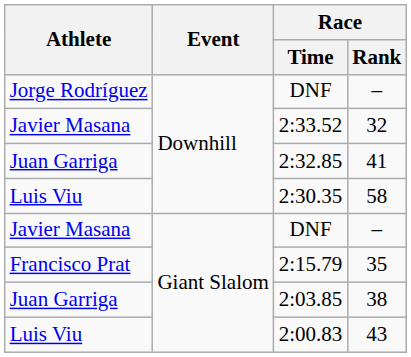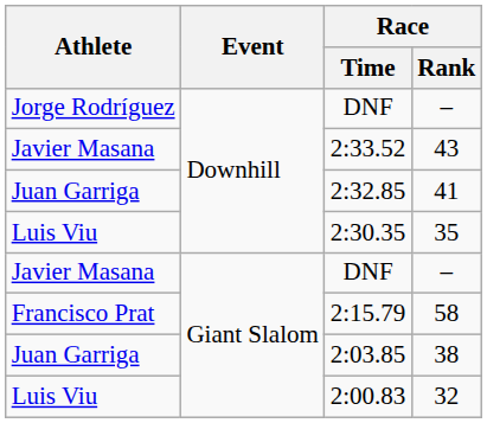 <table class="wikitable" style="font-size:90%">
 <tr>
 <th rowspan="2">Athlete</th>
 <th rowspan="2">Event</th>
 <th colspan="2">Race</th>
 </tr>
 <tr>
 <th>Time</th>
 <th>Rank</th>
 </tr>
 <tr>
 <td><a href='#'>Jorge Rodríguez</a></td>
 <td rowspan="4">Downhill</td>
 <td align="center">DNF</td>
 <td align="center">–</td>
 </tr>
 <tr>
 <td><a href='#'>Javier Masana</a></td>
 <td align="center">2:33.52</td>
-<td align="center">32</td>
+<td align="center">43</td>
 </tr>
 <tr>
 <td><a href='#'>Juan Garriga</a></td>
 <td align="center">2:32.85</td>
 <td align="center">41</td>
 </tr>
 <tr>
 <td><a href='#'>Luis Viu</a></td>
 <td align="center">2:30.35</td>
-<td align="center">58</td>
+<td align="center">35</td>
 </tr>
 <tr>
 <td><a href='#'>Javier Masana</a></td>
 <td rowspan="4">Giant Slalom</td>
 <td align="center">DNF</td>
 <td align="center">–</td>
 </tr>
 <tr>
 <td><a href='#'>Francisco Prat</a></td>
 <td align="center">2:15.79</td>
-<td align="center">35</td>
+<td align="center">58</td>
 </tr>
 <tr>
 <td><a href='#'>Juan Garriga</a></td>
 <td align="center">2:03.85</td>
 <td align="center">38</td>
 </tr>
 <tr>
 <td><a href='#'>Luis Viu</a></td>
 <td align="center">2:00.83</td>
-<td align="center">43</td>
+<td align="center">32</td>
 </tr>
 </table>
